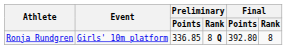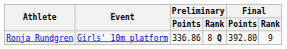 <table class="wikitable" style="font-size:90%;">
 <tr>
 <th rowspan=2>Athlete</th>
 <th rowspan=2>Event</th>
 <th colspan=2>Preliminary</th>
 <th colspan=2>Final</th>
 </tr>
 <tr>
 <th>Points</th>
 <th>Rank</th>
 <th>Points</th>
 <th>Rank</th>
 </tr>
 <tr align=center>
 <td align=left><a href='#'>Ronja Rundgren</a></td>
 <td align=left><a href='#'>Girls' 10m platform</a></td>
-<td>336.85</td>
+<td>336.86</td>
 <td>8 <strong>Q</strong></td>
 <td>392.80</td>
-<td>8</td>
+<td>9</td>
 </tr>
 </table>
